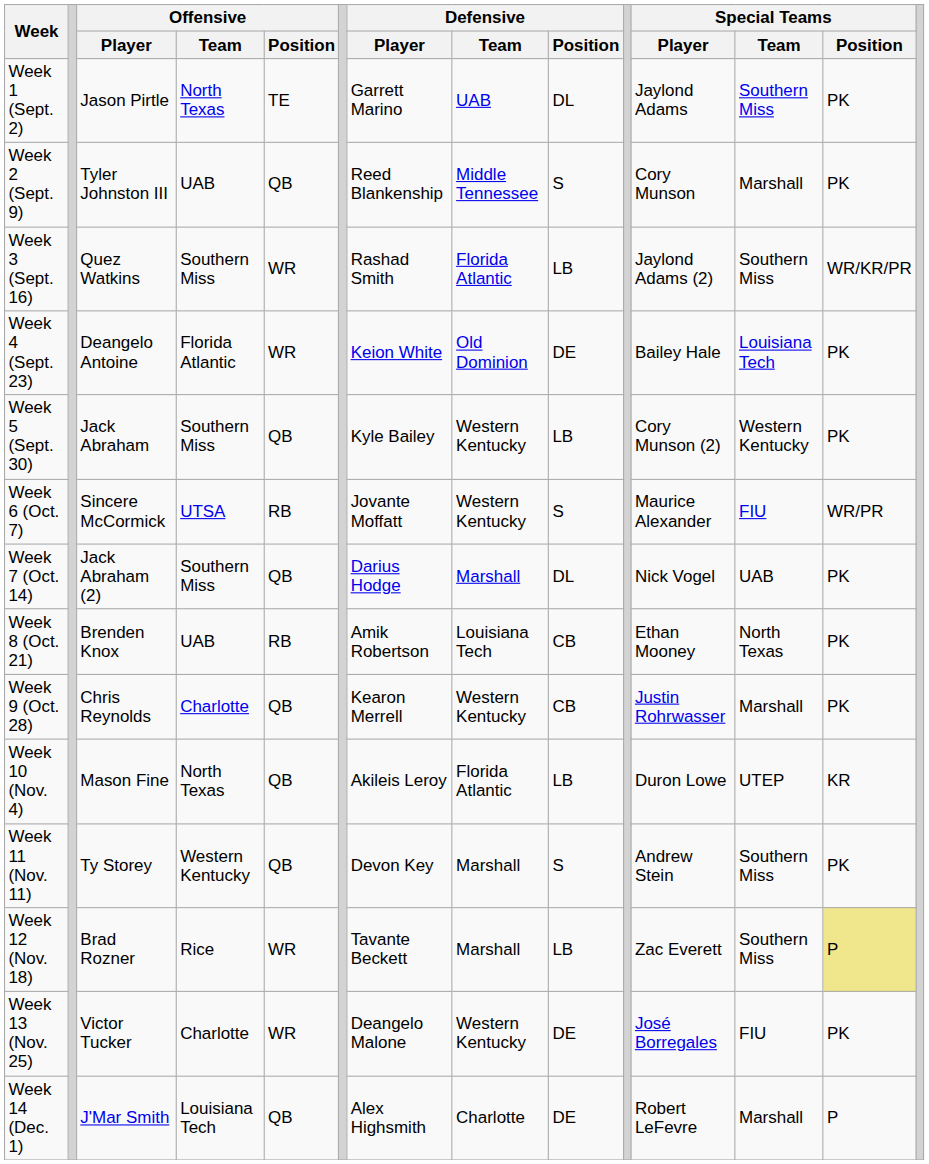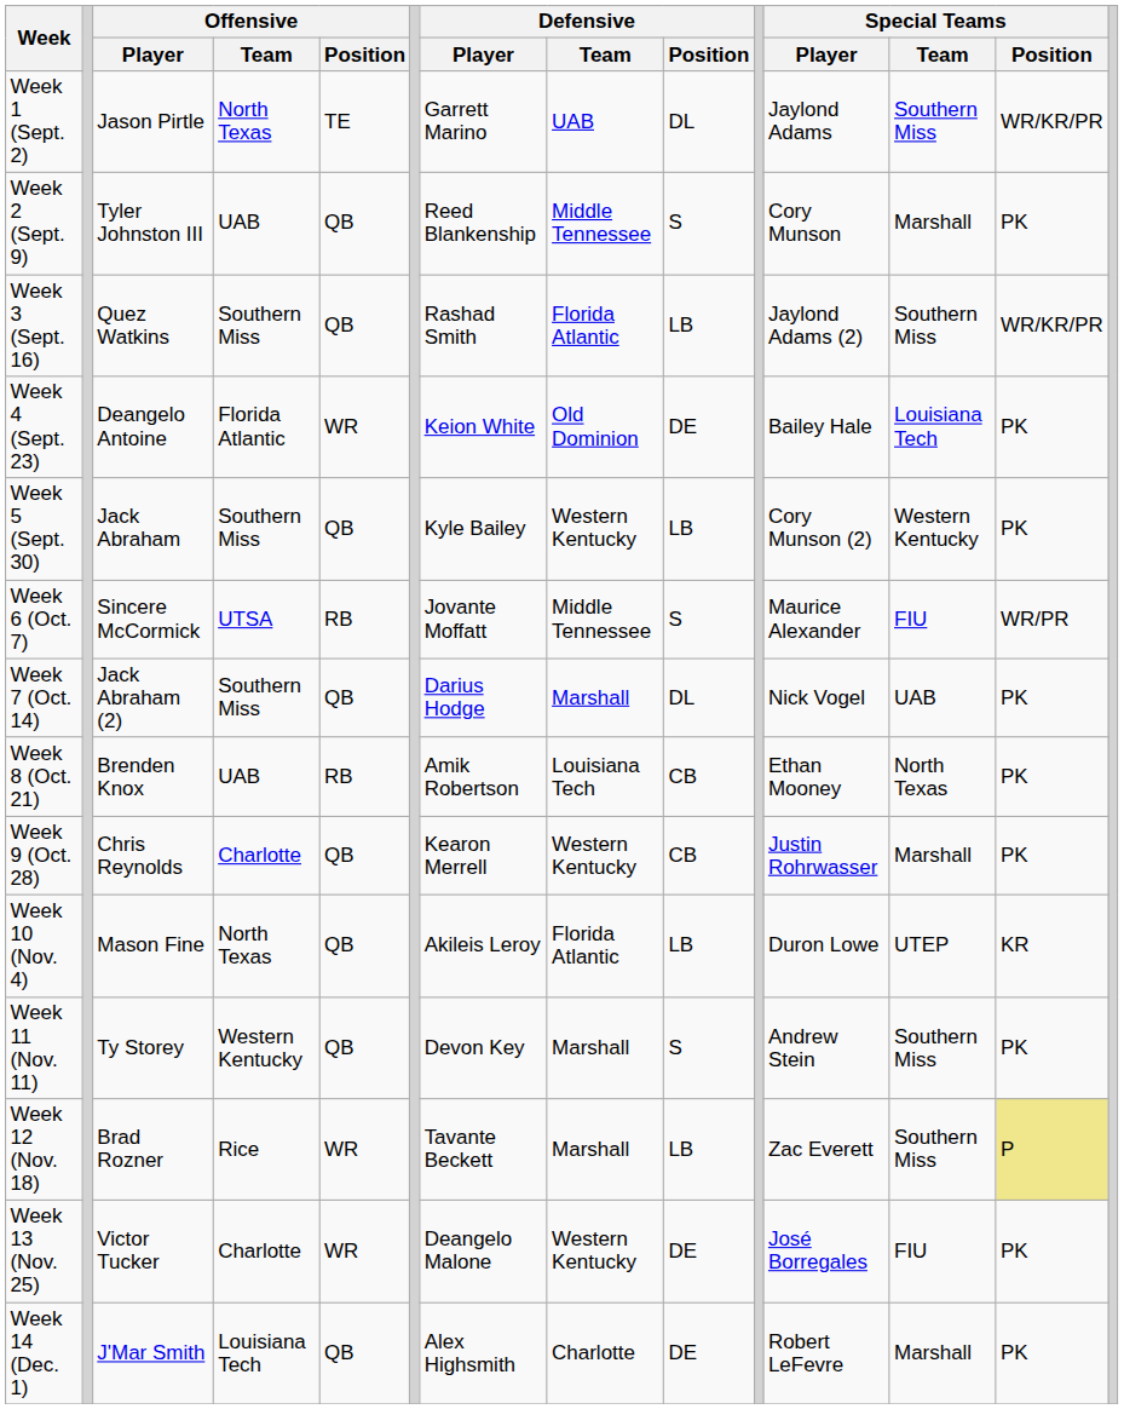 <table class="wikitable" border="1">
 <tr>
 <th rowspan="2">Week</th>
 <th rowSpan="16" style="background-color:lightgrey;"></th>
 <th colspan="3">Offensive</th>
 <th rowSpan="16" style="background-color:lightgrey;"></th>
 <th colspan="3">Defensive</th>
 <th rowSpan="16" style="background-color:lightgrey;"></th>
 <th colspan="3">Special Teams</th>
 <th rowSpan="16" style="background-color:lightgrey;"></th>
 </tr>
 <tr>
 <th>Player</th>
 <th>Team</th>
 <th>Position</th>
 <th>Player</th>
 <th>Team</th>
 <th>Position</th>
 <th>Player</th>
 <th>Team</th>
 <th>Position</th>
 </tr>
 <tr>
 <td>Week 1 (Sept. 2)</td>
 <td>Jason Pirtle</td>
 <td><a href='#'>North Texas</a></td>
 <td>TE</td>
 <td>Garrett Marino</td>
 <td><a href='#'>UAB</a></td>
 <td>DL</td>
 <td>Jaylond Adams</td>
 <td><a href='#'>Southern Miss</a></td>
-<td>PK</td>
+<td>WR/KR/PR</td>
 </tr>
 <tr>
 <td>Week 2 (Sept. 9)</td>
 <td>Tyler Johnston III</td>
 <td>UAB</td>
 <td>QB</td>
 <td>Reed Blankenship</td>
 <td><a href='#'>Middle Tennessee</a></td>
 <td>S</td>
 <td>Cory Munson</td>
 <td>Marshall</td>
 <td>PK</td>
 </tr>
 <tr>
 <td>Week 3 (Sept. 16)</td>
 <td>Quez Watkins</td>
 <td>Southern Miss</td>
-<td>WR</td>
+<td>QB</td>
 <td>Rashad Smith</td>
 <td><a href='#'>Florida Atlantic</a></td>
 <td>LB</td>
 <td>Jaylond Adams (2)</td>
 <td>Southern Miss</td>
 <td>WR/KR/PR</td>
 </tr>
 <tr>
 <td>Week 4 (Sept. 23)</td>
 <td>Deangelo Antoine</td>
 <td>Florida Atlantic</td>
 <td>WR</td>
 <td><a href='#'>Keion White</a></td>
 <td><a href='#'>Old Dominion</a></td>
 <td>DE</td>
 <td>Bailey Hale</td>
 <td><a href='#'>Louisiana Tech</a></td>
 <td>PK</td>
 </tr>
 <tr>
 <td>Week 5 (Sept. 30)</td>
 <td>Jack Abraham</td>
 <td>Southern Miss</td>
 <td>QB</td>
 <td>Kyle Bailey</td>
 <td>Western Kentucky</td>
 <td>LB</td>
 <td>Cory Munson (2)</td>
 <td>Western Kentucky</td>
 <td>PK</td>
 </tr>
 <tr>
 <td>Week 6 (Oct. 7)</td>
 <td>Sincere McCormick</td>
 <td><a href='#'>UTSA</a></td>
 <td>RB</td>
 <td>Jovante Moffatt</td>
-<td>Western Kentucky</td>
+<td>Middle Tennessee</td>
 <td>S</td>
 <td>Maurice Alexander</td>
 <td><a href='#'>FIU</a></td>
 <td>WR/PR</td>
 </tr>
 <tr>
 <td>Week 7 (Oct. 14)</td>
 <td>Jack Abraham (2)</td>
 <td>Southern Miss</td>
 <td>QB</td>
 <td><a href='#'>Darius Hodge</a></td>
 <td><a href='#'>Marshall</a></td>
 <td>DL</td>
 <td>Nick Vogel</td>
 <td>UAB</td>
 <td>PK</td>
 </tr>
 <tr>
 <td>Week 8 (Oct. 21)</td>
 <td>Brenden Knox</td>
 <td>UAB</td>
 <td>RB</td>
 <td>Amik Robertson</td>
 <td>Louisiana Tech</td>
 <td>CB</td>
 <td>Ethan Mooney</td>
 <td>North Texas</td>
 <td>PK</td>
 </tr>
 <tr>
 <td>Week 9 (Oct. 28)</td>
 <td>Chris Reynolds</td>
 <td><a href='#'>Charlotte</a></td>
 <td>QB</td>
 <td>Kearon Merrell</td>
 <td>Western Kentucky</td>
 <td>CB</td>
 <td><a href='#'>Justin Rohrwasser</a></td>
 <td>Marshall</td>
 <td>PK</td>
 </tr>
 <tr>
 <td>Week 10 (Nov. 4)</td>
 <td>Mason Fine</td>
 <td>North Texas</td>
 <td>QB</td>
 <td>Akileis Leroy</td>
 <td>Florida Atlantic</td>
 <td>LB</td>
 <td>Duron Lowe</td>
 <td>UTEP</td>
 <td>KR</td>
 </tr>
 <tr>
 <td>Week 11 (Nov. 11)</td>
 <td>Ty Storey</td>
 <td>Western Kentucky</td>
 <td>QB</td>
 <td>Devon Key</td>
 <td>Marshall</td>
 <td>S</td>
 <td>Andrew Stein</td>
 <td>Southern Miss</td>
 <td>PK</td>
 </tr>
 <tr>
 <td>Week 12 (Nov. 18)</td>
 <td>Brad Rozner</td>
 <td>Rice</td>
 <td>WR</td>
 <td>Tavante Beckett</td>
 <td>Marshall</td>
 <td>LB</td>
 <td>Zac Everett</td>
 <td>Southern Miss</td>
 <td style="background: khaki;">P</td>
 </tr>
 <tr>
 <td>Week 13 (Nov. 25)</td>
 <td>Victor Tucker</td>
 <td>Charlotte</td>
 <td>WR</td>
 <td>Deangelo Malone</td>
 <td>Western Kentucky</td>
 <td>DE</td>
 <td><a href='#'>José Borregales</a></td>
 <td>FIU</td>
 <td>PK</td>
 </tr>
 <tr>
 <td>Week 14 (Dec. 1)</td>
 <td><a href='#'>J'Mar Smith</a></td>
 <td>Louisiana Tech</td>
 <td>QB</td>
 <td>Alex Highsmith</td>
 <td>Charlotte</td>
 <td>DE</td>
 <td>Robert LeFevre</td>
 <td>Marshall</td>
-<td>P</td>
+<td>PK</td>
 </tr>
 </table>
